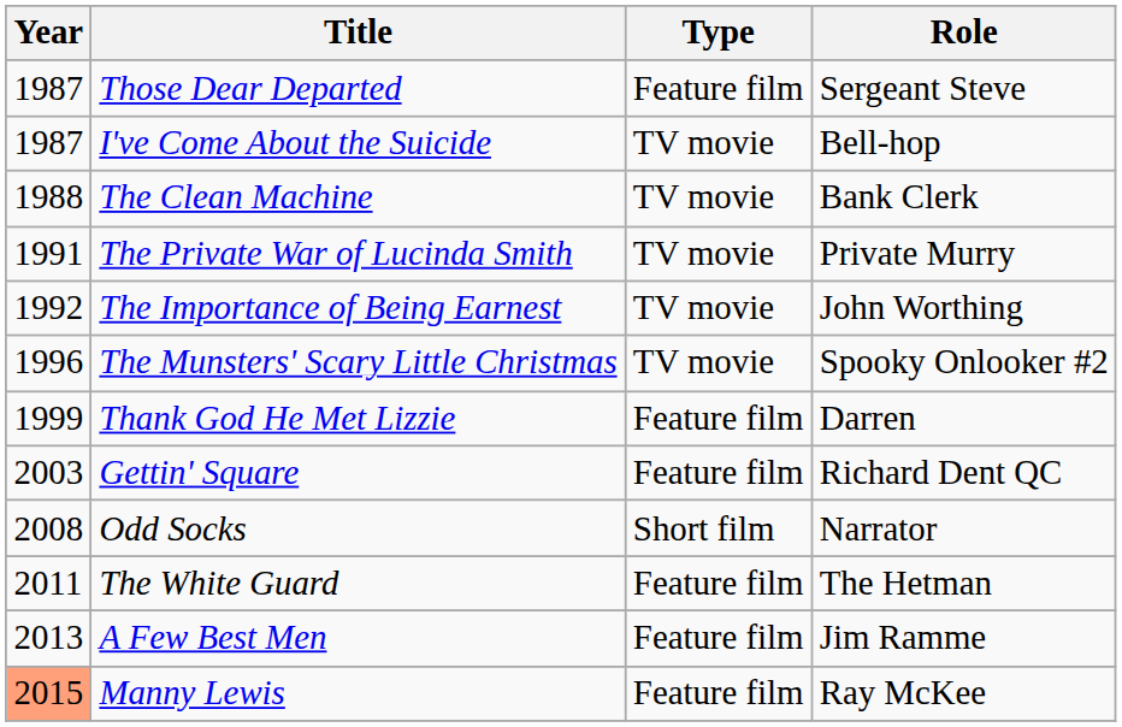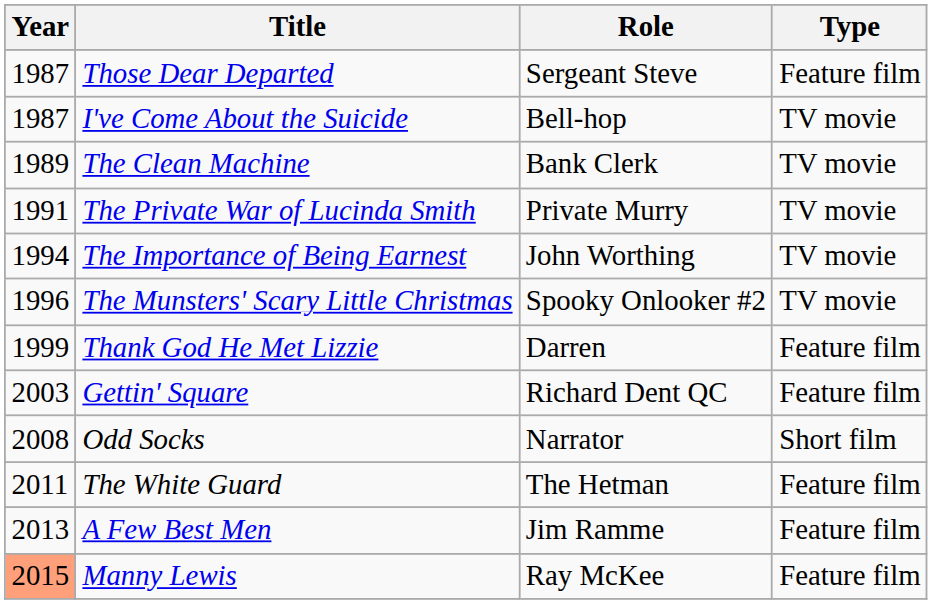 <table class="wikitable sortable">
 <tr>
 <th>Year</th>
 <th>Title</th>
+<th>Role</th>
 <th>Type</th>
-<th>Role</th>
 </tr>
 <tr>
 <td>1987</td>
 <td><em><a href='#'>Those Dear Departed</a></em></td>
+<td>Sergeant Steve</td>
 <td>Feature film</td>
-<td>Sergeant Steve</td>
 </tr>
 <tr>
 <td>1987</td>
 <td><em><a href='#'>I've Come About the Suicide</a></em></td>
+<td>Bell-hop</td>
 <td>TV movie</td>
-<td>Bell-hop</td>
 </tr>
 <tr>
-<td>1988</td>
+<td>1989</td>
 <td><em><a href='#'>The Clean Machine</a></em></td>
+<td>Bank Clerk</td>
 <td>TV movie</td>
-<td>Bank Clerk</td>
 </tr>
 <tr>
 <td>1991</td>
 <td><em><a href='#'>The Private War of Lucinda Smith</a></em></td>
+<td>Private Murry</td>
 <td>TV movie</td>
-<td>Private Murry</td>
 </tr>
 <tr>
-<td>1992</td>
+<td>1994</td>
 <td><em><a href='#'>The Importance of Being Earnest</a></em></td>
+<td>John Worthing</td>
 <td>TV movie</td>
-<td>John Worthing</td>
 </tr>
 <tr>
 <td>1996</td>
 <td><em><a href='#'>The Munsters' Scary Little Christmas</a></em></td>
+<td>Spooky Onlooker #2</td>
 <td>TV movie</td>
-<td>Spooky Onlooker #2</td>
 </tr>
 <tr>
 <td>1999</td>
 <td><em><a href='#'>Thank God He Met Lizzie</a></em></td>
+<td>Darren</td>
 <td>Feature film</td>
-<td>Darren</td>
 </tr>
 <tr>
 <td>2003</td>
 <td><em><a href='#'>Gettin' Square</a></em></td>
+<td>Richard Dent QC</td>
 <td>Feature film</td>
-<td>Richard Dent QC</td>
 </tr>
 <tr>
 <td>2008</td>
 <td><em>Odd Socks</em></td>
+<td>Narrator</td>
 <td>Short film</td>
-<td>Narrator</td>
 </tr>
 <tr>
 <td>2011</td>
 <td><em>The White Guard</em></td>
+<td>The Hetman</td>
 <td>Feature film</td>
-<td>The Hetman</td>
 </tr>
 <tr>
 <td>2013</td>
 <td><em><a href='#'>A Few Best Men</a></em></td>
+<td>Jim Ramme</td>
 <td>Feature film</td>
-<td>Jim Ramme</td>
 </tr>
 <tr>
 <td style="background: lightsalmon;">2015</td>
 <td><em><a href='#'>Manny Lewis</a></em></td>
+<td>Ray McKee</td>
 <td>Feature film</td>
-<td>Ray McKee</td>
 </tr>
 </table>
